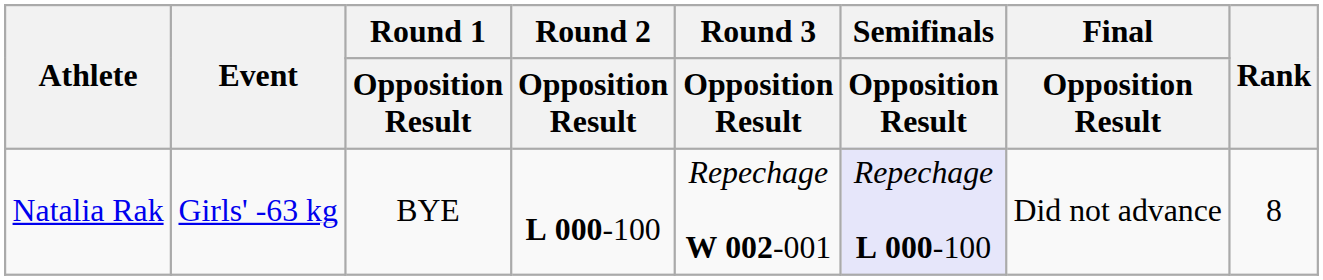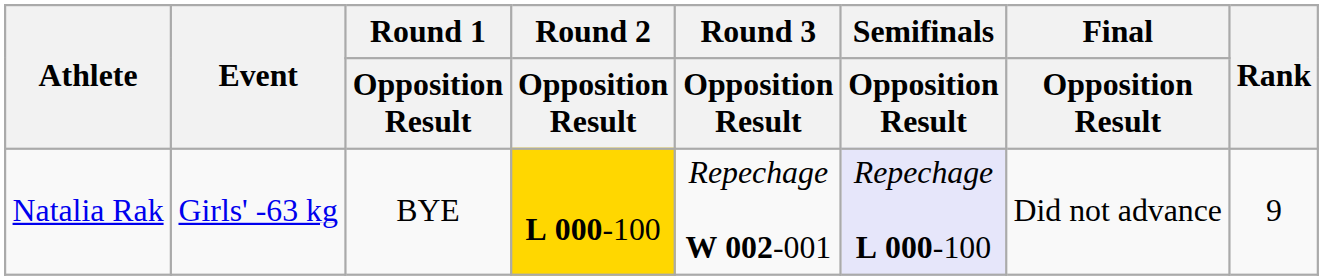 <table class="wikitable" border="1" style="font-size:90%">
 <tr>
 <th rowspan=2>Athlete</th>
 <th rowspan=2>Event</th>
 <th>Round 1</th>
 <th>Round 2</th>
 <th>Round 3</th>
 <th>Semifinals</th>
 <th>Final</th>
 <th rowspan=2>Rank</th>
 </tr>
 <tr>
 <th>Opposition<br>Result</th>
 <th>Opposition<br>Result</th>
 <th>Opposition<br>Result</th>
 <th>Opposition<br>Result</th>
 <th>Opposition<br>Result</th>
 </tr>
 <tr>
 <td><a href='#'>Natalia Rak</a></td>
 <td><a href='#'>Girls' -63 kg</a></td>
 <td align=center>BYE</td>
-<td align=center> <br> <strong>L</strong> <strong>000</strong>-100</td>
+<td align=center style="background: gold;"> <br> <strong>L</strong> <strong>000</strong>-100</td>
 <td align=center><em>Repechage</em><br> <br> <strong>W</strong> <strong>002</strong>-001</td>
 <td align=center style="background: lavender;"><em>Repechage</em><br> <br> <strong>L</strong> <strong>000</strong>-100</td>
 <td align=center>Did not advance</td>
-<td align=center>8</td>
+<td align=center>9</td>
 </tr>
 </table>
